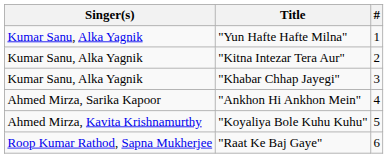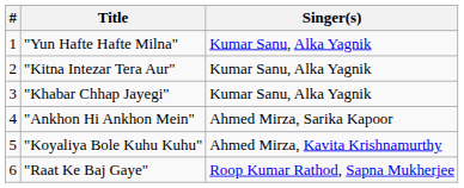 <table class="wikitable" style="font-size:95%;">
 <tr>
+<th>#</th>
+<th>Title</th>
 <th>Singer(s)</th>
-<th>Title</th>
-<th>#</th>
 </tr>
 <tr>
+<td>1</td>
+<td>"Yun Hafte Hafte Milna"</td>
 <td><a href='#'>Kumar Sanu</a>, <a href='#'>Alka Yagnik</a></td>
-<td>"Yun Hafte Hafte Milna"</td>
-<td>1</td>
 </tr>
 <tr>
+<td>2</td>
+<td>"Kitna Intezar Tera Aur"</td>
 <td>Kumar Sanu, Alka Yagnik</td>
-<td>"Kitna Intezar Tera Aur"</td>
-<td>2</td>
 </tr>
 <tr>
+<td>3</td>
+<td>"Khabar Chhap Jayegi"</td>
 <td>Kumar Sanu, Alka Yagnik</td>
-<td>"Khabar Chhap Jayegi"</td>
-<td>3</td>
 </tr>
 <tr>
+<td>4</td>
+<td>"Ankhon Hi Ankhon Mein"</td>
 <td>Ahmed Mirza, Sarika Kapoor</td>
-<td>"Ankhon Hi Ankhon Mein"</td>
-<td>4</td>
 </tr>
 <tr>
+<td>5</td>
+<td>"Koyaliya Bole Kuhu Kuhu"</td>
 <td>Ahmed Mirza, <a href='#'>Kavita Krishnamurthy</a></td>
-<td>"Koyaliya Bole Kuhu Kuhu"</td>
-<td>5</td>
 </tr>
 <tr>
+<td>6</td>
+<td>"Raat Ke Baj Gaye"</td>
 <td><a href='#'>Roop Kumar Rathod</a>, <a href='#'>Sapna Mukherjee</a></td>
-<td>"Raat Ke Baj Gaye"</td>
-<td>6</td>
 </tr>
 </table>
